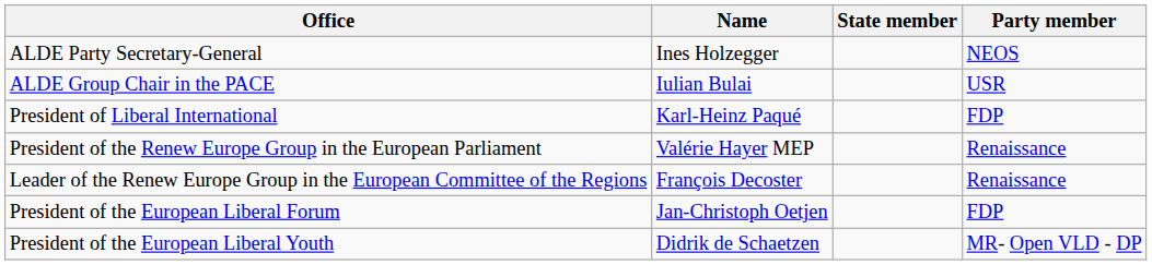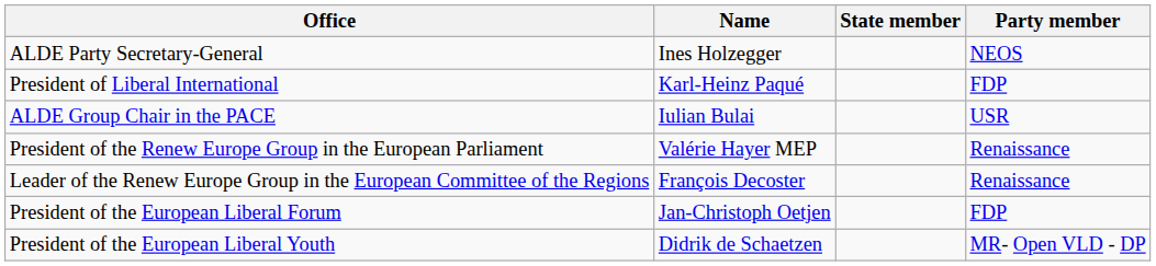 <table class=wikitable>
 <tr>
 <th>Office</th>
 <th>Name</th>
 <th>State member</th>
 <th>Party member</th>
 </tr>
 <tr>
 <td>ALDE Party Secretary-General</td>
 <td>Ines Holzegger</td>
 <td><em><small></small></em></td>
 <td><a href='#'>NEOS</a></td>
 </tr>
 <tr>
+<td>President of <a href='#'>Liberal International</a></td>
+<td><a href='#'>Karl-Heinz Paqué</a></td>
+<td><em><small></small></em></td>
+<td><a href='#'>FDP</a></td>
+</tr>
+<tr>
 <td><a href='#'>ALDE Group Chair in the PACE</a></td>
 <td><a href='#'>Iulian Bulai</a></td>
 <td><em><small></small></em></td>
 <td><a href='#'>USR</a></td>
-</tr>
-<tr>
-<td>President of <a href='#'>Liberal International</a></td>
-<td><a href='#'>Karl-Heinz Paqué</a></td>
-<td><em><small></small></em></td>
-<td><a href='#'>FDP</a></td>
 </tr>
 <tr>
 <td>President of the <a href='#'>Renew Europe Group</a> in the European Parliament</td>
 <td><a href='#'>Valérie Hayer</a> MEP</td>
 <td></td>
 <td><a href='#'>Renaissance</a></td>
 </tr>
 <tr>
 <td>Leader of the Renew Europe Group in the  <a href='#'>European Committee of the Regions</a></td>
 <td><a href='#'>François Decoster</a></td>
 <td><em><small></small></em></td>
 <td><a href='#'>Renaissance</a></td>
 </tr>
 <tr>
 <td>President of the <a href='#'>European Liberal Forum</a></td>
 <td><a href='#'>Jan-Christoph Oetjen</a></td>
 <td><em><small></small></em></td>
 <td><a href='#'>FDP</a></td>
 </tr>
 <tr>
 <td>President of the <a href='#'>European Liberal Youth</a></td>
 <td><a href='#'>Didrik de Schaetzen</a></td>
 <td><em><small></small></em></td>
 <td><a href='#'>MR</a>- <a href='#'>Open VLD</a> - <a href='#'>DP</a></td>
 </tr>
 </table>
